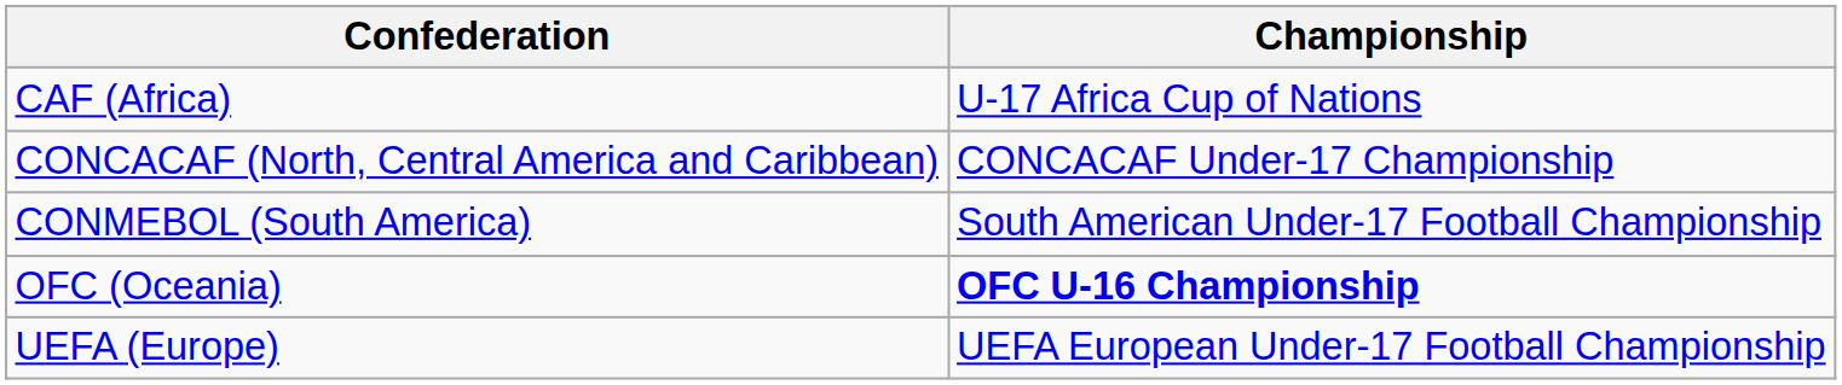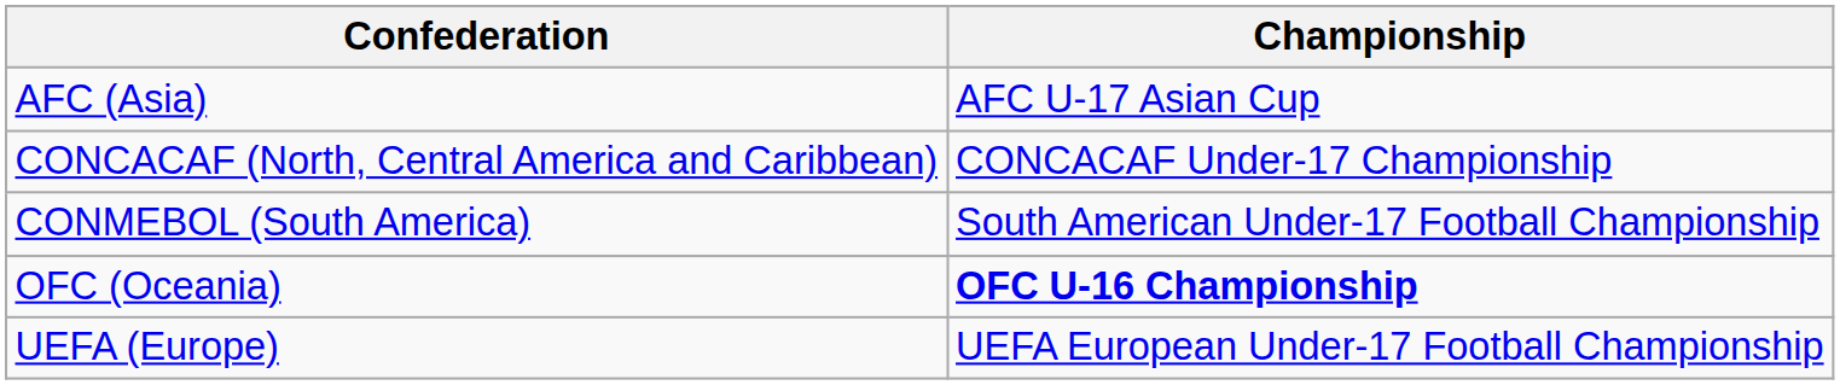 <table class=wikitable>
 <tr>
 <th>Confederation</th>
 <th>Championship</th>
 </tr>
 <tr>
-<td><a href='#'>CAF (Africa)</a></td>
-<td><a href='#'>U-17 Africa Cup of Nations</a></td>
+<td><a href='#'>AFC (Asia)</a></td>
+<td><a href='#'>AFC U-17 Asian Cup</a></td>
 </tr>
 <tr>
 <td><a href='#'>CONCACAF (North, Central America and Caribbean)</a></td>
 <td><a href='#'>CONCACAF Under-17 Championship</a></td>
 </tr>
 <tr>
 <td><a href='#'>CONMEBOL (South America)</a></td>
 <td><a href='#'>South American Under-17 Football Championship</a></td>
 </tr>
 <tr>
 <td><a href='#'>OFC (Oceania)</a></td>
 <td><strong><a href='#'>OFC U-16 Championship</a></strong></td>
 </tr>
 <tr>
 <td><a href='#'>UEFA (Europe)</a></td>
 <td><a href='#'>UEFA European Under-17 Football Championship</a></td>
 </tr>
 </table>
